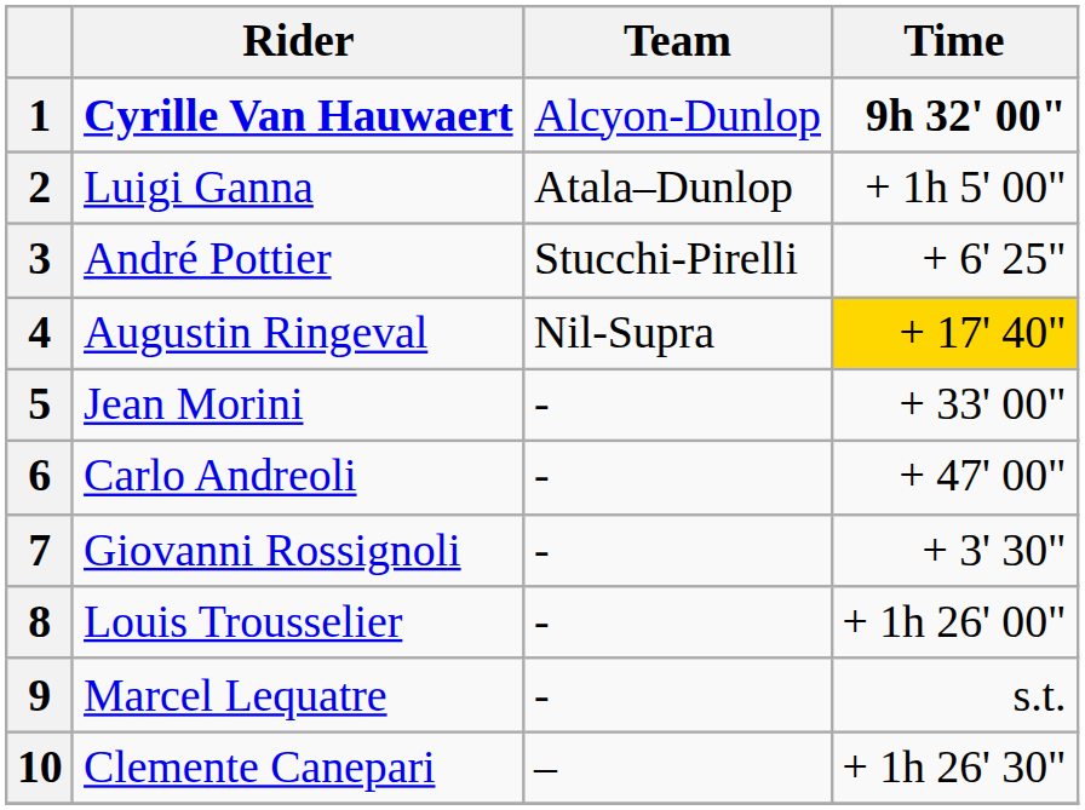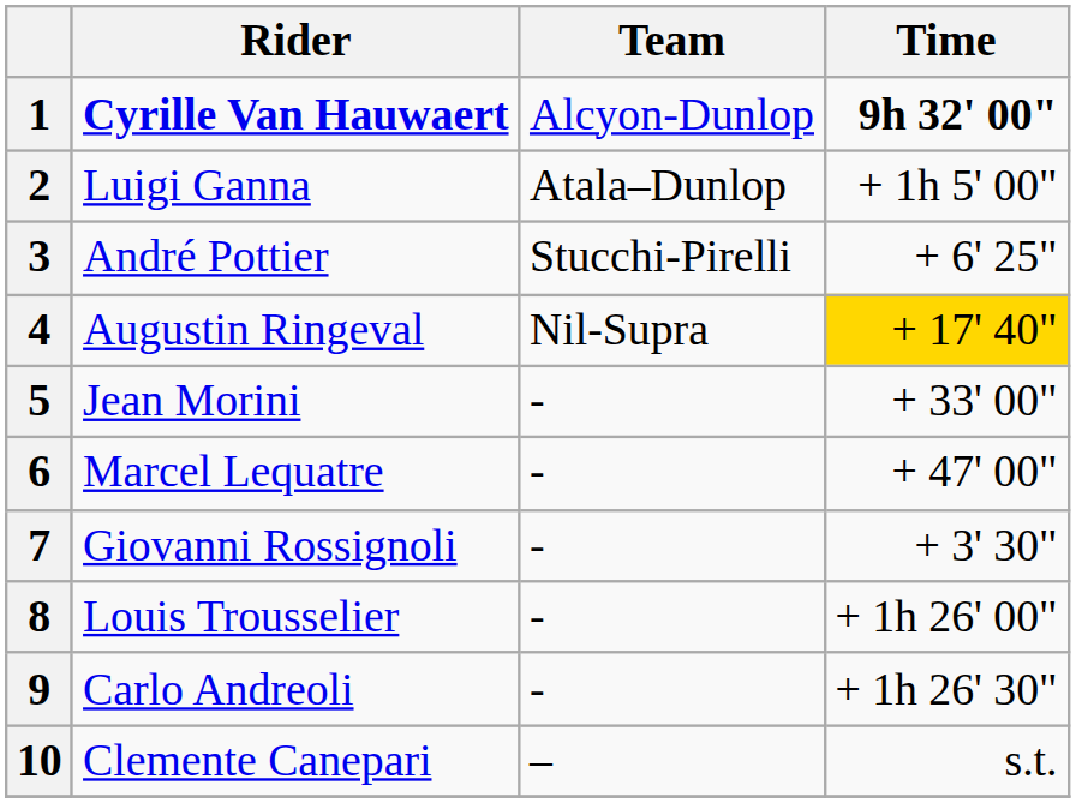 <table class="wikitable">
 <tr>
 <th></th>
 <th>Rider</th>
 <th>Team</th>
 <th>Time</th>
 </tr>
 <tr>
 <th align=center>1</th>
 <td> <strong><a href='#'>Cyrille Van Hauwaert</a></strong></td>
 <td><a href='#'>Alcyon-Dunlop</a></td>
 <td align=right><strong>9h 32' 00"</strong></td>
 </tr>
 <tr>
 <th align=center>2</th>
 <td> <a href='#'>Luigi Ganna</a></td>
 <td>Atala–Dunlop</td>
 <td align=right>+ 1h 5'  00"</td>
 </tr>
 <tr>
 <th align=center>3</th>
 <td> <a href='#'>André Pottier</a></td>
 <td>Stucchi-Pirelli</td>
 <td align=right>+ 6' 25"</td>
 </tr>
 <tr>
 <th align=center>4</th>
 <td> <a href='#'>Augustin Ringeval</a></td>
 <td>Nil-Supra</td>
 <td align=right style="background: gold;">+ 17' 40"</td>
 </tr>
 <tr>
 <th align=center>5</th>
 <td> <a href='#'>Jean Morini</a></td>
 <td>-</td>
 <td align=right>+ 33' 00"</td>
 </tr>
 <tr>
 <th align=center>6</th>
-<td> <a href='#'>Carlo Andreoli</a></td>
+<td> <a href='#'>Marcel Lequatre</a></td>
 <td>-</td>
 <td align=right>+ 47' 00"</td>
 </tr>
 <tr>
 <th align=center>7</th>
 <td> <a href='#'>Giovanni Rossignoli</a></td>
 <td>-</td>
 <td align=right>+ 3' 30"</td>
 </tr>
 <tr>
 <th align=center>8</th>
 <td> <a href='#'>Louis Trousselier</a></td>
 <td>-</td>
 <td align=right>+ 1h 26' 00"</td>
 </tr>
 <tr>
 <th align=center>9</th>
-<td> <a href='#'>Marcel Lequatre</a></td>
+<td> <a href='#'>Carlo Andreoli</a></td>
 <td>-</td>
-<td align=right>s.t.</td>
+<td align=right>+ 1h 26' 30"</td>
 </tr>
 <tr>
 <th align=center>10</th>
 <td> <a href='#'>Clemente Canepari</a></td>
 <td>–</td>
-<td align=right>+ 1h 26' 30"</td>
+<td align=right>s.t.</td>
 </tr>
 <tr>
 </tr>
 </table>
